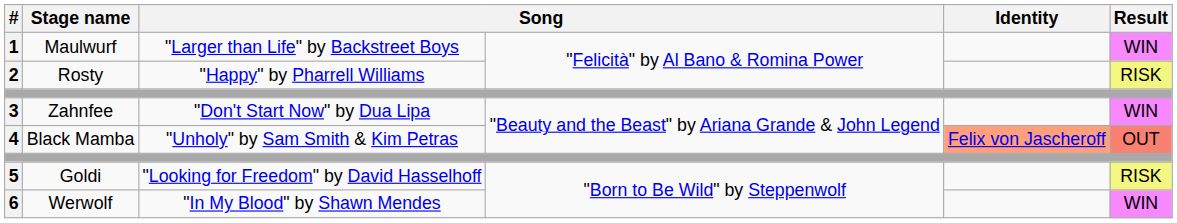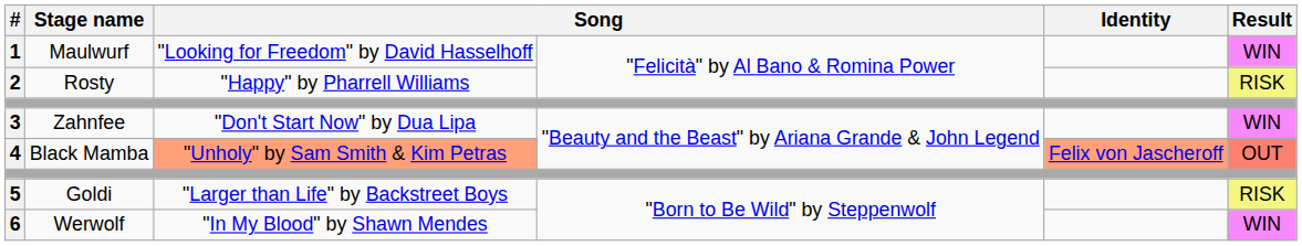 <table class="wikitable plainrowheaders" style="text-align: center;">
 <tr>
 <th>#</th>
 <th>Stage name</th>
 <th colspan="2">Song</th>
 <th>Identity</th>
 <th>Result</th>
 </tr>
 <tr>
 <th>1</th>
 <td>Maulwurf</td>
-<td>"<a href='#'>Larger than Life</a>" by <a href='#'>Backstreet Boys</a></td>
+<td>"<a href='#'>Looking for Freedom</a>" by <a href='#'>David Hasselhoff</a></td>
 <td rowspan="2">"<a href='#'>Felicità</a>" by <a href='#'>Al Bano & Romina Power</a></td>
 <td></td>
 <td bgcolor="F888FD">WIN</td>
 </tr>
 <tr>
 <th>2</th>
 <td>Rosty</td>
 <td>"<a href='#'>Happy</a>" by <a href='#'>Pharrell Williams</a></td>
 <td></td>
 <td bgcolor="F3F781">RISK</td>
 </tr>
 <tr>
 <td colspan="6" style="background:darkgray"></td>
 </tr>
 <tr>
 <th>3</th>
 <td>Zahnfee</td>
 <td>"<a href='#'>Don't Start Now</a>" by <a href='#'>Dua Lipa</a></td>
 <td rowspan="2">"<a href='#'>Beauty and the Beast</a>" by <a href='#'>Ariana Grande</a> & <a href='#'>John Legend</a></td>
 <td></td>
 <td bgcolor="F888FD">WIN</td>
 </tr>
 <tr>
 <th>4</th>
 <td>Black Mamba</td>
-<td>"<a href='#'>Unholy</a>" by <a href='#'>Sam Smith</a> & <a href='#'>Kim Petras</a></td>
+<td style="background: lightsalmon;">"<a href='#'>Unholy</a>" by <a href='#'>Sam Smith</a> & <a href='#'>Kim Petras</a></td>
 <td style="background: lightsalmon;"><a href='#'>Felix von Jascheroff</a></td>
 <td bgcolor=salmon>OUT</td>
 </tr>
 <tr>
 <td colspan="6" style="background:darkgray"></td>
 </tr>
 <tr>
 <th>5</th>
 <td>Goldi</td>
-<td>"<a href='#'>Looking for Freedom</a>" by <a href='#'>David Hasselhoff</a></td>
+<td>"<a href='#'>Larger than Life</a>" by <a href='#'>Backstreet Boys</a></td>
 <td rowspan="2">"<a href='#'>Born to Be Wild</a>" by <a href='#'>Steppenwolf</a></td>
 <td></td>
 <td bgcolor="F3F781">RISK</td>
 </tr>
 <tr>
 <th>6</th>
 <td>Werwolf</td>
 <td>"<a href='#'>In My Blood</a>" by <a href='#'>Shawn Mendes</a></td>
 <td></td>
 <td bgcolor="F888FD">WIN</td>
 </tr>
 </table>
